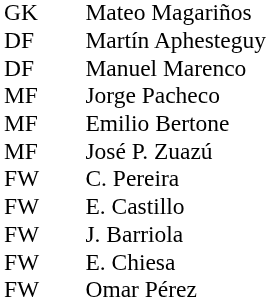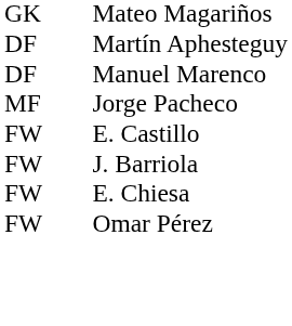 <table cellspacing="0" cellpadding="0" style="font-size:90%; margin:0.2em auto;">
 <tr>
 <th width="25"></th>
 <th width="25"></th>
 </tr>
 <tr>
 <td>GK</td>
 <td></td>
 <td> Mateo Magariños</td>
 </tr>
 <tr>
 <td>DF</td>
 <td></td>
 <td> Martín Aphesteguy</td>
 </tr>
 <tr>
 <td>DF</td>
 <td></td>
 <td> Manuel Marenco</td>
 </tr>
 <tr>
 <td>MF</td>
 <td></td>
 <td> Jorge Pacheco</td>
 </tr>
 <tr>
-<td>MF</td>
-<td></td>
-<td> Emilio Bertone</td>
-</tr>
-<tr>
-<td>MF</td>
-<td></td>
-<td> José P. Zuazú</td>
-</tr>
-<tr>
-<td>FW</td>
-<td></td>
-<td> C. Pereira</td>
-</tr>
-<tr>
 <td>FW</td>
 <td></td>
 <td> E. Castillo</td>
 </tr>
 <tr>
 <td>FW</td>
 <td></td>
 <td> J. Barriola</td>
 </tr>
 <tr>
 <td>FW</td>
 <td></td>
 <td> E. Chiesa</td>
 </tr>
 <tr>
 <td>FW</td>
 <td></td>
 <td> Omar Pérez</td>
 </tr>
 </table>
